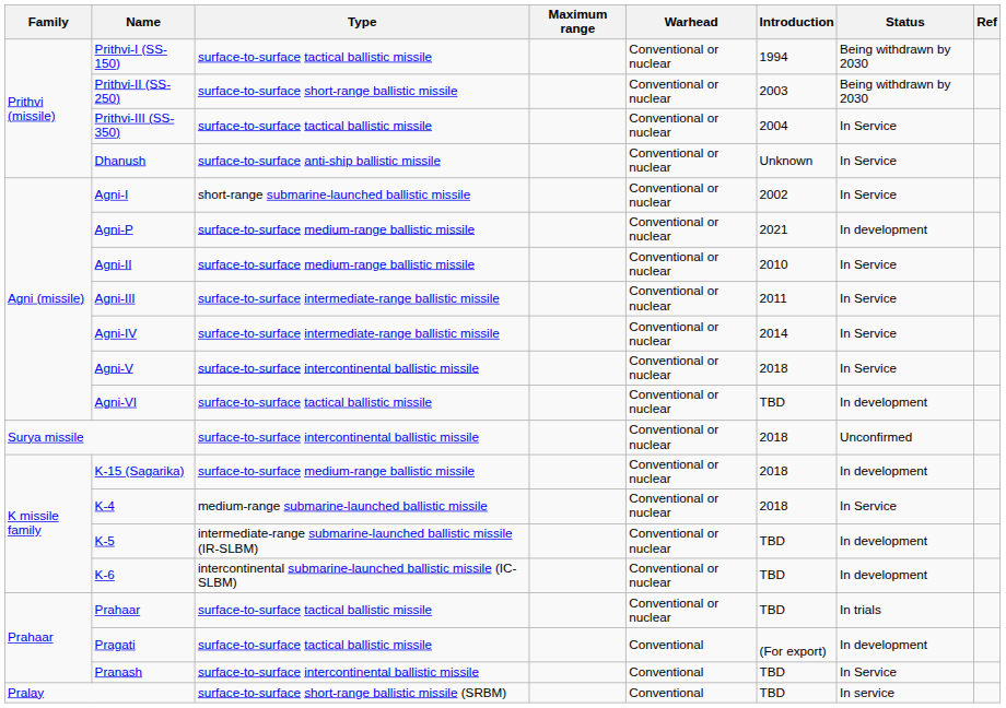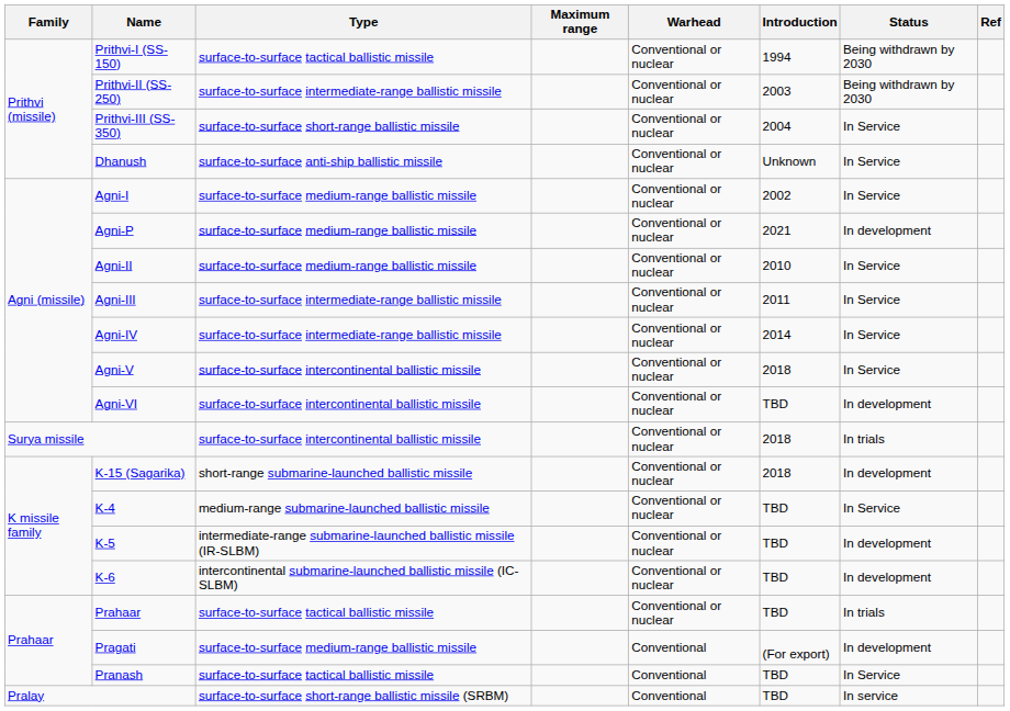 <table class="wikitable sortable" style="text-align:centre">
 <tr>
 <th>Family</th>
 <th>Name</th>
 <th>Type</th>
 <th>Maximum range</th>
 <th>Warhead</th>
 <th>Introduction</th>
 <th>Status</th>
 <th>Ref</th>
 </tr>
 <tr>
 <td rowspan="4"><a href='#'>Prithvi (missile)</a></td>
 <td><a href='#'>Prithvi-I (SS-150)</a></td>
 <td><a href='#'>surface-to-surface</a> <a href='#'>tactical ballistic missile</a></td>
 <td></td>
 <td>Conventional or nuclear</td>
 <td>1994</td>
 <td>Being withdrawn by 2030</td>
 <td></td>
 </tr>
 <tr>
 <td><a href='#'>Prithvi-II (SS-250)</a></td>
-<td><a href='#'>surface-to-surface</a> <a href='#'>short-range ballistic missile</a></td>
+<td><a href='#'>surface-to-surface</a> <a href='#'>intermediate-range ballistic missile</a></td>
 <td></td>
 <td>Conventional or nuclear</td>
 <td>2003</td>
 <td>Being withdrawn by 2030</td>
 <td></td>
 </tr>
 <tr>
 <td><a href='#'>Prithvi-III (SS-350)</a></td>
-<td><a href='#'>surface-to-surface</a> <a href='#'>tactical ballistic missile</a></td>
+<td><a href='#'>surface-to-surface</a> <a href='#'>short-range ballistic missile</a></td>
 <td></td>
 <td>Conventional or nuclear</td>
 <td>2004</td>
 <td>In Service</td>
 <td></td>
 </tr>
 <tr>
 <td><a href='#'>Dhanush</a></td>
 <td><a href='#'>surface-to-surface</a> <a href='#'>anti-ship ballistic missile</a></td>
 <td></td>
 <td>Conventional or nuclear</td>
 <td>Unknown</td>
 <td>In Service</td>
 <td></td>
 </tr>
 <tr>
 <td rowspan="7"><a href='#'>Agni (missile)</a></td>
 <td><a href='#'>Agni-I</a></td>
-<td>short-range <a href='#'>submarine-launched ballistic missile</a></td>
+<td><a href='#'>surface-to-surface</a> <a href='#'>medium-range ballistic missile</a></td>
 <td></td>
 <td>Conventional or nuclear</td>
 <td>2002</td>
 <td>In Service</td>
 <td></td>
 </tr>
 <tr>
 <td><a href='#'>Agni-P</a></td>
 <td><a href='#'>surface-to-surface</a> <a href='#'>medium-range ballistic missile</a></td>
 <td></td>
 <td>Conventional or nuclear</td>
 <td>2021</td>
 <td>In development</td>
 <td></td>
 </tr>
 <tr>
 <td><a href='#'>Agni-II</a></td>
 <td><a href='#'>surface-to-surface</a> <a href='#'>medium-range ballistic missile</a></td>
 <td></td>
 <td>Conventional or nuclear</td>
 <td>2010</td>
 <td>In Service</td>
 <td></td>
 </tr>
 <tr>
 <td><a href='#'>Agni-III</a></td>
 <td><a href='#'>surface-to-surface</a> <a href='#'>intermediate-range ballistic missile</a></td>
 <td></td>
 <td>Conventional or nuclear</td>
 <td>2011</td>
 <td>In Service</td>
 <td></td>
 </tr>
 <tr>
 <td><a href='#'>Agni-IV</a></td>
 <td><a href='#'>surface-to-surface</a> <a href='#'>intermediate-range ballistic missile</a></td>
 <td></td>
 <td>Conventional or nuclear</td>
 <td>2014</td>
 <td>In Service</td>
 <td></td>
 </tr>
 <tr>
 <td><a href='#'>Agni-V</a></td>
 <td><a href='#'>surface-to-surface</a> <a href='#'>intercontinental ballistic missile</a></td>
 <td></td>
 <td>Conventional or nuclear</td>
 <td>2018</td>
 <td>In Service</td>
 <td></td>
 </tr>
 <tr>
 <td><a href='#'>Agni-VI</a></td>
-<td><a href='#'>surface-to-surface</a> <a href='#'>tactical ballistic missile</a></td>
+<td><a href='#'>surface-to-surface</a> <a href='#'>intercontinental ballistic missile</a></td>
 <td></td>
 <td>Conventional or nuclear</td>
 <td>TBD</td>
 <td>In development</td>
 <td></td>
 </tr>
 <tr>
 <td colspan="2"><a href='#'>Surya missile</a></td>
 <td><a href='#'>surface-to-surface</a> <a href='#'>intercontinental ballistic missile</a></td>
 <td></td>
 <td>Conventional or nuclear</td>
 <td>2018</td>
-<td>Unconfirmed</td>
+<td>In trials</td>
 <td></td>
 </tr>
 <tr>
 <td rowspan="4"><a href='#'>K missile family</a></td>
 <td><a href='#'>K-15 (Sagarika)</a></td>
-<td><a href='#'>surface-to-surface</a> <a href='#'>medium-range ballistic missile</a></td>
+<td>short-range <a href='#'>submarine-launched ballistic missile</a></td>
 <td></td>
 <td>Conventional or nuclear</td>
 <td>2018</td>
 <td>In development</td>
 <td></td>
 </tr>
 <tr>
 <td><a href='#'>K-4</a></td>
 <td>medium-range <a href='#'>submarine-launched ballistic missile</a></td>
 <td></td>
 <td>Conventional or nuclear</td>
-<td>2018</td>
+<td>TBD</td>
 <td>In Service</td>
 <td></td>
 </tr>
 <tr>
 <td><a href='#'>K-5</a></td>
 <td>intermediate-range <a href='#'>submarine-launched ballistic missile</a> (IR-SLBM)</td>
 <td></td>
 <td>Conventional or nuclear</td>
 <td>TBD</td>
 <td>In development</td>
 <td></td>
 </tr>
 <tr>
 <td><a href='#'>K-6</a></td>
 <td>intercontinental <a href='#'>submarine-launched ballistic missile</a> (IC-SLBM)</td>
 <td></td>
 <td>Conventional or nuclear</td>
 <td>TBD</td>
 <td>In development</td>
 <td></td>
 </tr>
 <tr>
 <td rowspan="3"><a href='#'>Prahaar</a></td>
 <td><a href='#'>Prahaar</a></td>
 <td><a href='#'>surface-to-surface</a> <a href='#'>tactical ballistic missile</a></td>
 <td></td>
 <td>Conventional or nuclear</td>
 <td>TBD</td>
 <td>In trials</td>
 <td></td>
 </tr>
 <tr>
 <td><a href='#'>Pragati</a></td>
-<td><a href='#'>surface-to-surface</a> <a href='#'>tactical ballistic missile</a></td>
+<td><a href='#'>surface-to-surface</a> <a href='#'>medium-range ballistic missile</a></td>
 <td></td>
 <td>Conventional</td>
 <td><br>(For export)</td>
 <td>In development</td>
 <td></td>
 </tr>
 <tr>
 <td><a href='#'>Pranash</a></td>
-<td><a href='#'>surface-to-surface</a> <a href='#'>intercontinental ballistic missile</a></td>
+<td><a href='#'>surface-to-surface</a> <a href='#'>tactical ballistic missile</a></td>
 <td></td>
 <td>Conventional</td>
 <td>TBD</td>
 <td>In Service</td>
 <td></td>
 </tr>
 <tr>
 <td colspan="2"><a href='#'>Pralay</a></td>
 <td><a href='#'>surface-to-surface</a> <a href='#'>short-range ballistic missile</a> (SRBM)</td>
 <td></td>
 <td>Conventional</td>
 <td>TBD</td>
 <td>In service</td>
 <td></td>
 </tr>
 </table>
